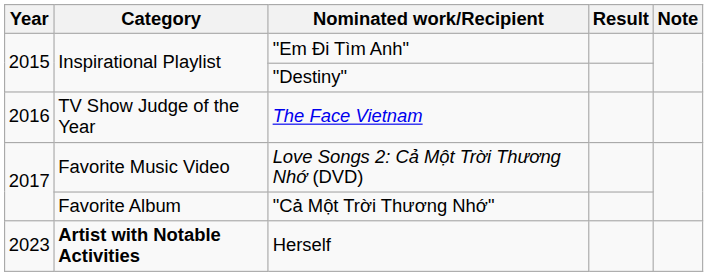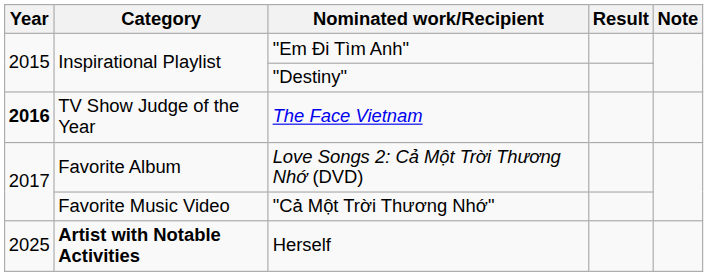 <table class="wikitable">
 <tr>
 <th>Year</th>
 <th>Category</th>
 <th>Nominated work/Recipient</th>
 <th>Result</th>
 <th>Note</th>
 </tr>
 <tr>
 <td rowspan="2">2015</td>
 <td rowspan="2">Inspirational Playlist</td>
 <td>"Em Đi Tìm Anh" </td>
 <td></td>
 <td rowspan="2"></td>
 </tr>
 <tr>
 <td>"Destiny"</td>
 <td></td>
 </tr>
 <tr>
-<td>2016</td>
+<td><strong>2016</strong></td>
 <td>TV Show Judge of the Year</td>
 <td><em><a href='#'>The Face Vietnam</a></em></td>
 <td></td>
 <td></td>
 </tr>
 <tr>
 <td rowspan="2">2017</td>
-<td>Favorite Music Video</td>
+<td>Favorite Album</td>
 <td><em>Love Songs 2: Cả Một Trời Thương Nhớ</em> (DVD)</td>
 <td></td>
 <td rowspan="2"></td>
 </tr>
 <tr>
-<td>Favorite Album</td>
+<td>Favorite Music Video</td>
 <td>"Cả Một Trời Thương Nhớ"</td>
 <td></td>
 </tr>
 <tr>
-<td>2023</td>
+<td>2025</td>
 <td><strong>Artist with Notable Activities</strong></td>
 <td>Herself</td>
 <td></td>
 <td></td>
 </tr>
 </table>
